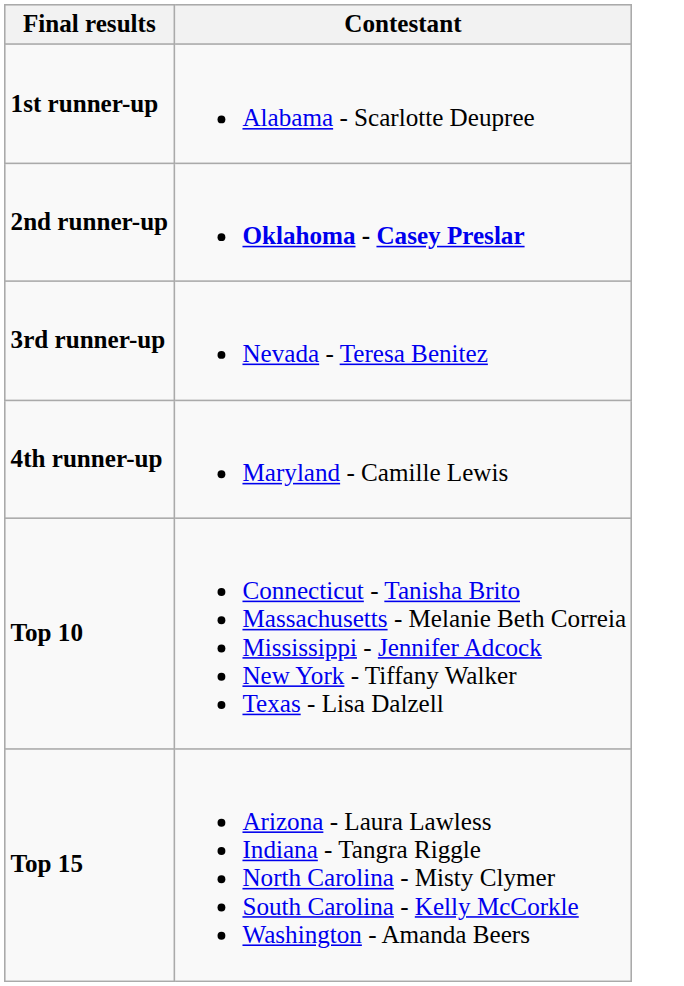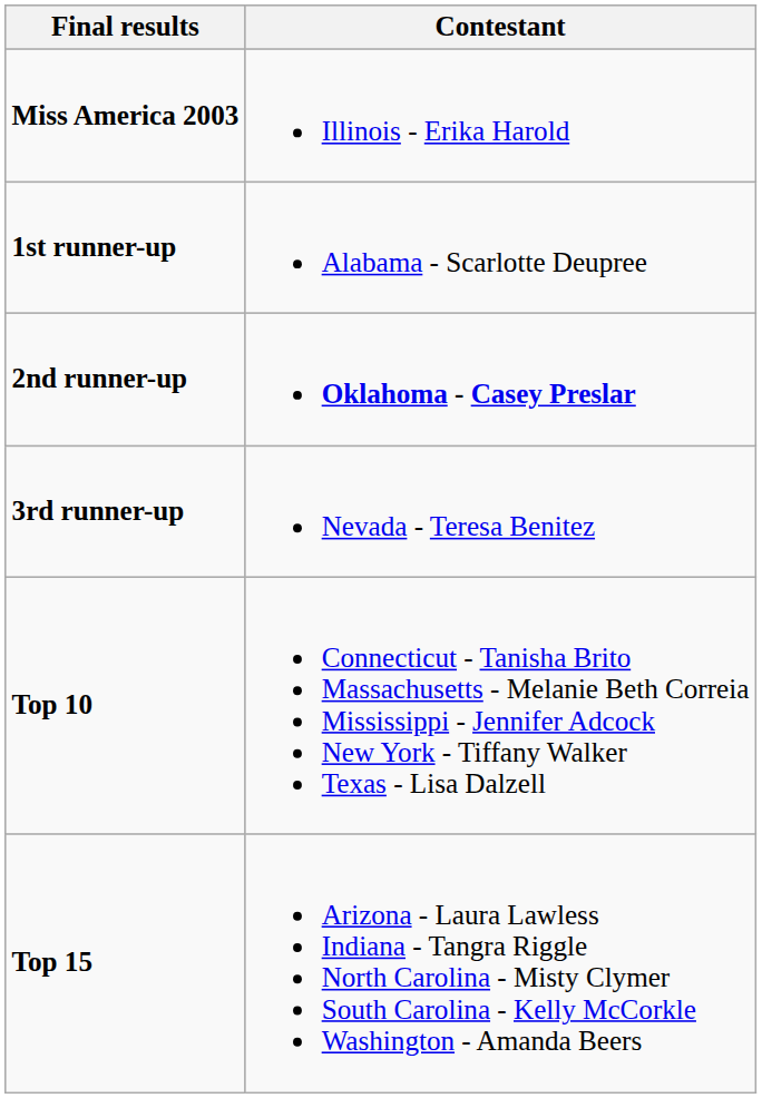 <table class="wikitable">
 <tr>
 <th>Final results</th>
 <th>Contestant</th>
+</tr>
+<tr>
+<td><strong>Miss America 2003</strong></td>
+<td><br><ul><li> <a href='#'>Illinois</a> - <a href='#'>Erika Harold</a></li></ul></td>
 </tr>
 <tr>
 <td><strong>1st runner-up</strong></td>
 <td><br><ul><li> <a href='#'>Alabama</a> - Scarlotte Deupree</li></ul></td>
 </tr>
 <tr>
 <td><strong>2nd runner-up</strong></td>
 <td><strong><br><ul><li> <a href='#'>Oklahoma</a> - <a href='#'>Casey Preslar</a></li></ul></strong></td>
 </tr>
 <tr>
 <td><strong>3rd runner-up</strong></td>
 <td><br><ul><li> <a href='#'>Nevada</a> - <a href='#'>Teresa Benitez</a></li></ul></td>
 </tr>
 <tr>
-<td><strong>4th runner-up</strong></td>
-<td><br><ul><li> <a href='#'>Maryland</a> - Camille Lewis</li></ul></td>
-</tr>
-<tr>
 <td><strong>Top 10</strong></td>
 <td><br><ul><li> <a href='#'>Connecticut</a> - <a href='#'>Tanisha Brito</a></li><li> <a href='#'>Massachusetts</a> - Melanie Beth Correia</li><li> <a href='#'>Mississippi</a> - <a href='#'>Jennifer Adcock</a></li><li> <a href='#'>New York</a> - Tiffany Walker</li><li> <a href='#'>Texas</a> - Lisa Dalzell</li></ul></td>
 </tr>
 <tr>
 <td><strong>Top 15</strong></td>
 <td><br><ul><li> <a href='#'>Arizona</a> - Laura Lawless</li><li> <a href='#'>Indiana</a> - Tangra Riggle</li><li> <a href='#'>North Carolina</a> - Misty Clymer</li><li> <a href='#'>South Carolina</a> - <a href='#'>Kelly McCorkle</a></li><li> <a href='#'>Washington</a> - Amanda Beers</li></ul></td>
 </tr>
 </table>
